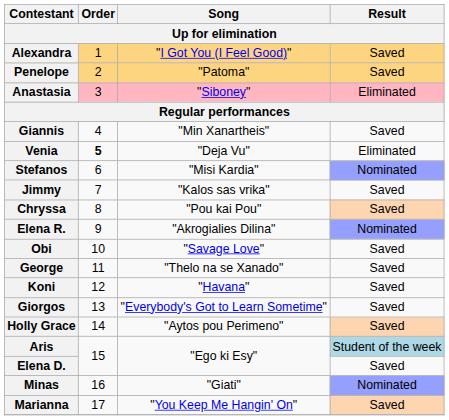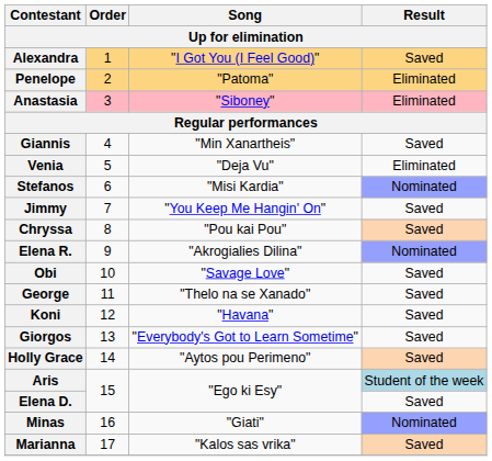 <table class="wikitable sortable plainrowheaders" style="text-align:center;">
 <tr>
 <th scope="col">Contestant</th>
 <th scope="col">Order</th>
 <th scope="col">Song</th>
 <th scope="col">Result</th>
 </tr>
 <tr>
 <th colspan="4">Up for elimination</th>
 </tr>
 <tr style="background:#fdd581">
 <th scope="row">Alexandra</th>
 <td>1</td>
 <td>"<a href='#'>I Got You (I Feel Good)</a>"</td>
 <td>Saved</td>
 </tr>
 <tr style="background:#fdd581">
 <th scope="row">Penelope</th>
 <td>2</td>
 <td>"Patoma"</td>
-<td>Saved</td>
+<td>Eliminated</td>
 </tr>
 <tr style="background:lightpink">
 <th scope="row">Anastasia</th>
 <td>3</td>
 <td>"<a href='#'>Siboney</a>"</td>
 <td>Eliminated</td>
 </tr>
 <tr>
 <th colspan="4">Regular performances</th>
 </tr>
 <tr>
 <th scope="row">Giannis</th>
 <td>4</td>
 <td>"Min Xanartheis"</td>
 <td>Saved</td>
 </tr>
 <tr>
 <th scope="row">Venia</th>
-<td><strong>5</strong></td>
+<td>5</td>
 <td>"Deja Vu"</td>
 <td>Eliminated</td>
 </tr>
 <tr>
 <th scope="row">Stefanos</th>
 <td>6</td>
 <td>"Misi Kardia"</td>
 <td style="background:#959ffd">Nominated</td>
 </tr>
 <tr>
 <th scope="row">Jimmy</th>
 <td>7</td>
-<td>"Kalos sas vrika"</td>
+<td>"<a href='#'>You Keep Me Hangin' On</a>"</td>
 <td>Saved</td>
 </tr>
 <tr>
 <th scope="row">Chryssa</th>
 <td>8</td>
 <td>"Pou kai Pou"</td>
 <td style="background:#fdd5b1">Saved</td>
 </tr>
 <tr>
 <th scope="row">Elena R.</th>
 <td>9</td>
 <td>"Akrogialies Dilina"</td>
 <td style="background:#959ffd">Nominated</td>
 </tr>
 <tr>
 <th scope="row">Obi</th>
 <td>10</td>
 <td>"<a href='#'>Savage Love</a>"</td>
 <td>Saved</td>
 </tr>
 <tr>
 <th scope="row">George</th>
 <td>11</td>
 <td>"Thelo na se Xanado"</td>
 <td>Saved</td>
 </tr>
 <tr>
 <th scope="row">Koni</th>
 <td>12</td>
 <td>"<a href='#'>Havana</a>"</td>
 <td>Saved</td>
 </tr>
 <tr>
 <th scope="row">Giorgos</th>
 <td>13</td>
 <td>"<a href='#'>Everybody's Got to Learn Sometime</a>"</td>
 <td>Saved</td>
 </tr>
 <tr>
 <th scope="row">Holly Grace</th>
 <td>14</td>
 <td>"Aytos pou Perimeno"</td>
 <td style="background:#fdd5b1">Saved</td>
 </tr>
 <tr>
 <th scope="row">Aris</th>
 <td rowspan="2">15</td>
 <td rowspan="2">"Ego ki Esy"</td>
 <td style="background-color: lightblue;">Student of the week</td>
 </tr>
 <tr>
 <th scope="row">Elena D.</th>
 <td>Saved</td>
 </tr>
 <tr>
 <th scope="row">Minas</th>
 <td>16</td>
 <td>"Giati"</td>
 <td style="background:#959ffd">Nominated</td>
 </tr>
 <tr>
 <th scope="row">Marianna</th>
 <td>17</td>
-<td>"<a href='#'>You Keep Me Hangin' On</a>"</td>
+<td>"Kalos sas vrika"</td>
 <td style="background:#fdd5b1">Saved</td>
 </tr>
 <tr>
 </tr>
 </table>
